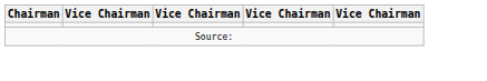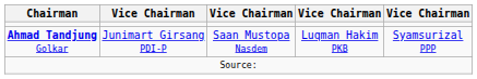 <table class="wikitable" style="text-align: center">
 <tr>
 <th>Chairman</th>
 <th>Vice Chairman</th>
 <th>Vice Chairman</th>
 <th>Vice Chairman</th>
 <th>Vice Chairman</th>
 </tr>
 <tr>
 <td></td>
 <td></td>
 <td></td>
 <td></td>
 <td></td>
 </tr>
 <tr>
+<td><strong><a href='#'>Ahmad Tandjung</a></strong><br><small><a href='#'>Golkar</a></small></td>
+<td><a href='#'>Junimart Girsang</a><br><small><a href='#'>PDI-P</a></small></td>
+<td><a href='#'>Saan Mustopa</a><br><small><a href='#'>Nasdem</a></small></td>
+<td><a href='#'>Luqman Hakim</a><br><small><a href='#'>PKB</a></small></td>
+<td><a href='#'>Syamsurizal</a><br><small><a href='#'>PPP</a></small></td>
+</tr>
+<tr>
 <td colspan="5"><small>Source:</small></td>
 </tr>
 </table>
